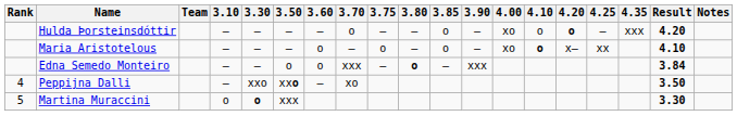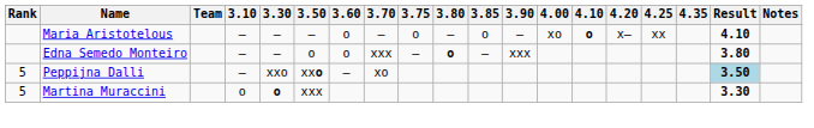 <table class="wikitable sortable" style="text-align:center;font-size:95%">
 <tr>
 <th>Rank</th>
 <th>Name</th>
 <th>Team</th>
 <th>3.10</th>
 <th>3.30</th>
 <th>3.50</th>
 <th>3.60</th>
 <th>3.70</th>
 <th>3.75</th>
 <th>3.80</th>
 <th>3.85</th>
 <th>3.90</th>
 <th>4.00</th>
 <th>4.10</th>
 <th>4.20</th>
 <th>4.25</th>
 <th>4.35</th>
 <th>Result</th>
 <th>Notes</th>
-</tr>
-<tr>
-<td></td>
-<td align="left"><a href='#'>Hulda Þorsteinsdóttir</a></td>
-<td align=left></td>
-<td>–</td>
-<td>–</td>
-<td>–</td>
-<td>–</td>
-<td>o</td>
-<td>–</td>
-<td>–</td>
-<td>o</td>
-<td>–</td>
-<td>xo</td>
-<td>o</td>
-<td><strong>o</strong></td>
-<td>–</td>
-<td>xxx</td>
-<td><strong>4.20</strong></td>
-<td></td>
 </tr>
 <tr>
 <td></td>
 <td align="left"><a href='#'>Maria Aristotelous</a></td>
 <td align=left></td>
 <td>–</td>
 <td>–</td>
 <td>–</td>
 <td>o</td>
 <td>–</td>
 <td>o</td>
 <td>–</td>
 <td>o</td>
 <td>–</td>
 <td>xo</td>
 <td><strong>o</strong></td>
 <td>x–</td>
 <td>xx</td>
 <td></td>
 <td><strong>4.10</strong></td>
 <td></td>
 </tr>
 <tr>
 <td></td>
 <td align="left"><a href='#'>Edna Semedo Monteiro</a></td>
 <td align=left></td>
 <td>–</td>
 <td>–</td>
 <td>o</td>
 <td>o</td>
 <td>xxx</td>
 <td>–</td>
 <td><strong>o</strong></td>
 <td>–</td>
 <td>xxx</td>
 <td></td>
 <td></td>
 <td></td>
 <td></td>
 <td></td>
-<td><strong>3.84</strong></td>
+<td><strong>3.80</strong></td>
 <td></td>
 </tr>
 <tr>
-<td>4</td>
+<td>5</td>
 <td align="left"><a href='#'>Peppijna Dalli</a></td>
 <td align=left></td>
 <td>–</td>
 <td>xxo</td>
 <td>xx<strong>o</strong></td>
 <td>–</td>
 <td>xo</td>
 <td></td>
 <td></td>
 <td></td>
 <td></td>
 <td></td>
 <td></td>
 <td></td>
 <td></td>
 <td></td>
-<td><strong>3.50</strong></td>
+<td style="background: lightblue;"><strong>3.50</strong></td>
 <td></td>
 </tr>
 <tr>
 <td>5</td>
 <td align="left"><a href='#'>Martina Muraccini</a></td>
 <td align=left></td>
 <td>o</td>
 <td><strong>o</strong></td>
 <td>xxx</td>
 <td></td>
 <td></td>
 <td></td>
 <td></td>
 <td></td>
 <td></td>
 <td></td>
 <td></td>
 <td></td>
 <td></td>
 <td></td>
 <td><strong>3.30</strong></td>
 <td></td>
 </tr>
 </table>
